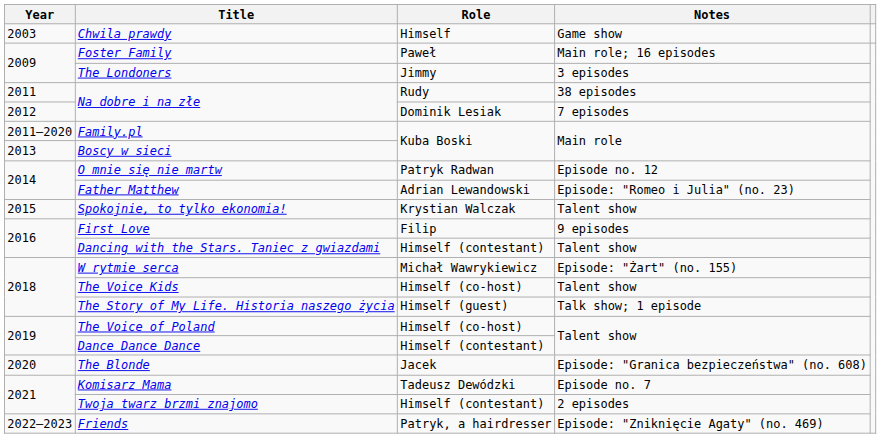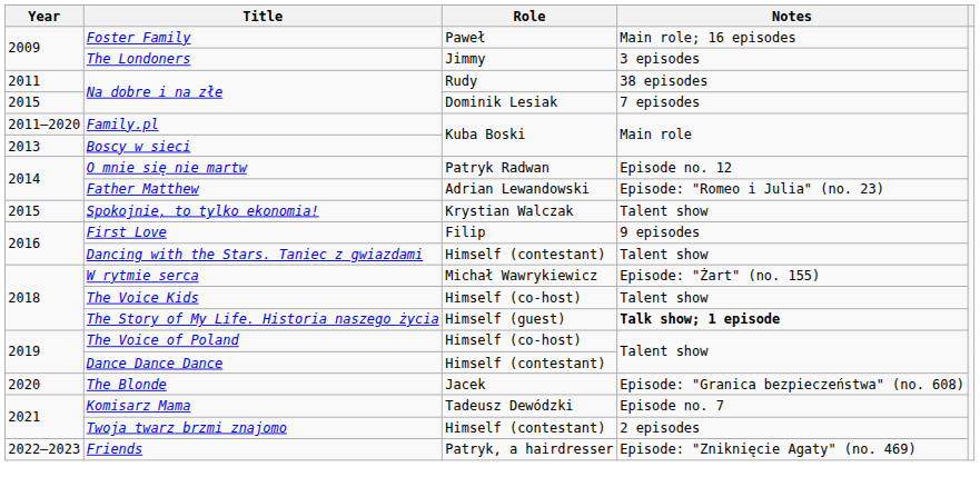 <table class="wikitable plainrowheaders sortable">
 <tr>
 <th scope="col">Year</th>
 <th scope="col">Title</th>
 <th scope="col">Role</th>
 <th scope="col" class="unsortable">Notes</th>
 <th scope="col" class="unsortable"></th>
-</tr>
-<tr>
-<td>2003</td>
-<td><em><a href='#'>Chwila prawdy</a></em></td>
-<td>Himself</td>
-<td>Game show</td>
-<td></td>
 </tr>
 <tr>
 <td rowspan=2>2009</td>
 <td><em><a href='#'>Foster Family</a></em></td>
 <td>Paweł</td>
 <td>Main role; 16 episodes</td>
 <td rowspan=20></td>
 </tr>
 <tr>
 <td><em><a href='#'>The Londoners</a></em></td>
 <td>Jimmy</td>
 <td>3 episodes</td>
 </tr>
 <tr>
 <td>2011</td>
 <td rowspan=2><em><a href='#'>Na dobre i na złe</a></em></td>
 <td>Rudy</td>
 <td>38 episodes</td>
 </tr>
 <tr>
-<td>2012</td>
+<td>2015</td>
 <td>Dominik Lesiak</td>
 <td>7 episodes</td>
 </tr>
 <tr>
 <td>2011–2020</td>
 <td><em><a href='#'>Family.pl</a></em></td>
 <td rowspan=2>Kuba Boski</td>
 <td rowspan=2>Main role</td>
 </tr>
 <tr>
 <td>2013</td>
 <td><em><a href='#'>Boscy w sieci</a></em></td>
 </tr>
 <tr>
 <td rowspan=2>2014</td>
 <td><em><a href='#'>O mnie się nie martw</a></em></td>
 <td>Patryk Radwan</td>
 <td>Episode no. 12</td>
 </tr>
 <tr>
 <td><em><a href='#'>Father Matthew</a></em></td>
 <td>Adrian Lewandowski</td>
 <td>Episode: "Romeo i Julia" (no. 23)</td>
 </tr>
 <tr>
 <td>2015</td>
 <td><em><a href='#'>Spokojnie, to tylko ekonomia!</a></em></td>
 <td>Krystian Walczak</td>
 <td>Talent show</td>
 </tr>
 <tr>
 <td rowspan=2>2016</td>
 <td><em><a href='#'>First Love</a></em></td>
 <td>Filip</td>
 <td>9 episodes</td>
 </tr>
 <tr>
 <td><em><a href='#'>Dancing with the Stars. Taniec z gwiazdami</a></em></td>
 <td>Himself (contestant)</td>
 <td>Talent show</td>
 </tr>
 <tr>
 <td rowspan=3>2018</td>
 <td><em><a href='#'>W rytmie serca</a></em></td>
 <td>Michał Wawrykiewicz</td>
 <td>Episode: "Żart" (no. 155)</td>
 </tr>
 <tr>
 <td><em><a href='#'>The Voice Kids</a></em></td>
 <td>Himself (co-host)</td>
 <td>Talent show</td>
 </tr>
 <tr>
 <td><em><a href='#'>The Story of My Life. Historia naszego życia</a></em></td>
 <td>Himself (guest)</td>
-<td>Talk show; 1 episode</td>
+<td><strong>Talk show; 1 episode</strong></td>
 </tr>
 <tr>
 <td rowspan=2>2019</td>
 <td><em><a href='#'>The Voice of Poland</a></em></td>
 <td>Himself (co-host)</td>
 <td rowspan=2>Talent show</td>
 </tr>
 <tr>
 <td><em><a href='#'>Dance Dance Dance</a></em></td>
 <td>Himself (contestant)</td>
 </tr>
 <tr>
 <td>2020</td>
 <td><em><a href='#'>The Blonde</a></em></td>
 <td>Jacek</td>
 <td>Episode: "Granica bezpieczeństwa" (no. 608)</td>
 </tr>
 <tr>
 <td rowspan=2>2021</td>
 <td><em><a href='#'>Komisarz Mama</a></em></td>
 <td>Tadeusz Dewódzki</td>
 <td>Episode no. 7</td>
 </tr>
 <tr>
 <td><em><a href='#'>Twoja twarz brzmi znajomo</a></em></td>
 <td>Himself (contestant)</td>
 <td>2 episodes</td>
 </tr>
 <tr>
 <td>2022–2023</td>
 <td><em><a href='#'>Friends</a></em></td>
 <td>Patryk, a hairdresser</td>
 <td>Episode: "Zniknięcie Agaty" (no. 469)</td>
 </tr>
 </table>
